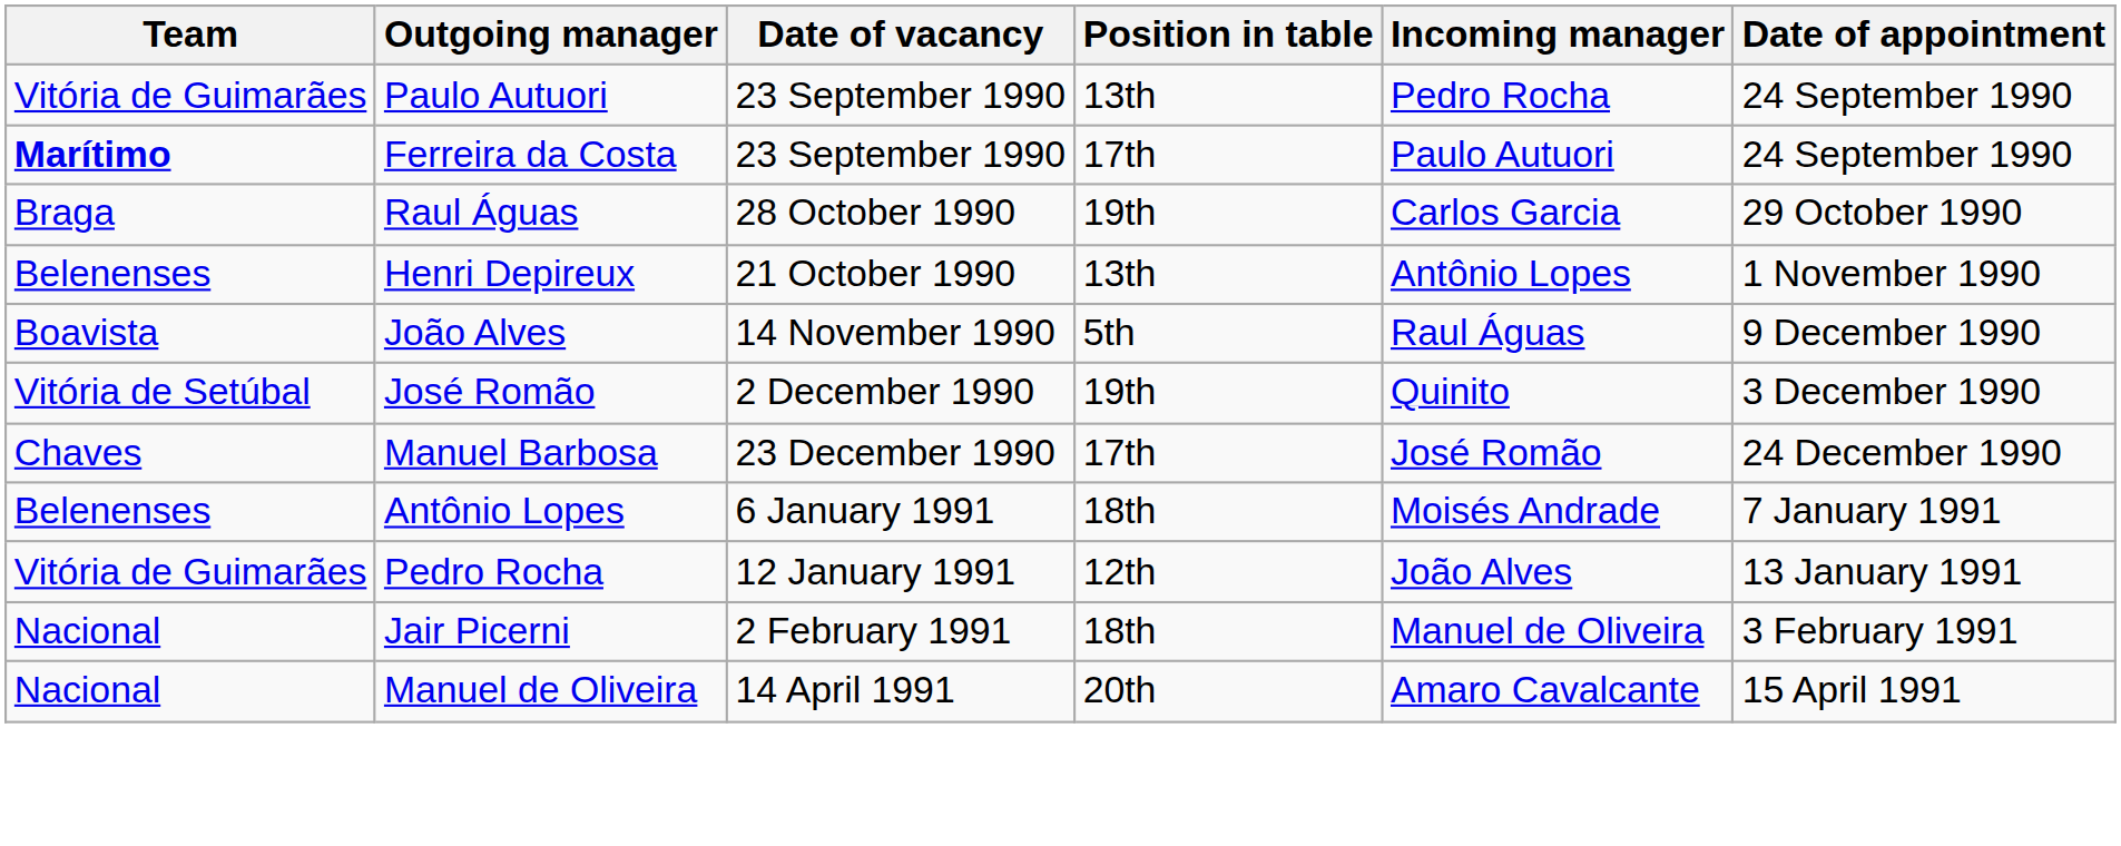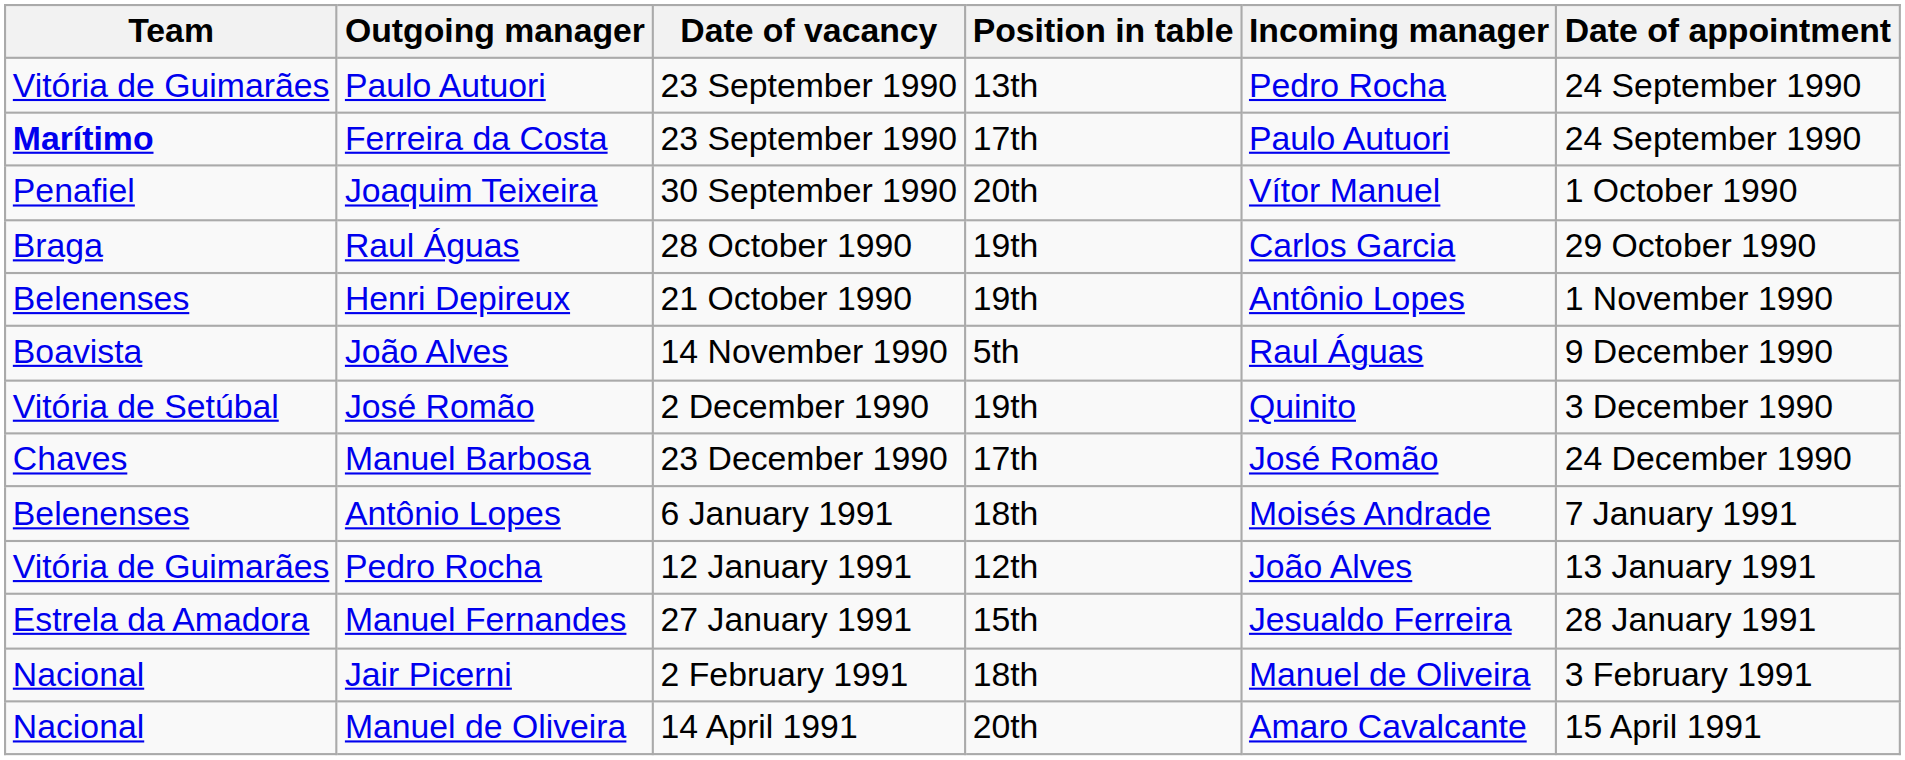 <table class="wikitable sortable">
 <tr>
 <th>Team</th>
 <th>Outgoing manager</th>
 <th>Date of vacancy</th>
 <th>Position in table</th>
 <th>Incoming manager</th>
 <th>Date of appointment</th>
 </tr>
 <tr>
 <td><a href='#'>Vitória de Guimarães</a></td>
 <td> <a href='#'>Paulo Autuori</a></td>
 <td>23 September 1990</td>
 <td>13th</td>
 <td> <a href='#'>Pedro Rocha</a></td>
 <td>24 September 1990</td>
 </tr>
 <tr>
 <td><strong><a href='#'>Marítimo</a></strong></td>
 <td> <a href='#'>Ferreira da Costa</a></td>
 <td>23 September 1990</td>
 <td>17th</td>
 <td> <a href='#'>Paulo Autuori</a></td>
 <td>24 September 1990</td>
 </tr>
 <tr>
+<td><a href='#'>Penafiel</a></td>
+<td> <a href='#'>Joaquim Teixeira</a></td>
+<td>30 September 1990</td>
+<td>20th</td>
+<td> <a href='#'>Vítor Manuel</a></td>
+<td>1 October 1990</td>
+</tr>
+<tr>
 <td><a href='#'>Braga</a></td>
 <td> <a href='#'>Raul Águas</a></td>
 <td>28 October 1990</td>
 <td>19th</td>
 <td> <a href='#'>Carlos Garcia</a></td>
 <td>29 October 1990</td>
 </tr>
 <tr>
 <td><a href='#'>Belenenses</a></td>
 <td> <a href='#'>Henri Depireux</a></td>
 <td>21 October 1990</td>
-<td>13th</td>
+<td>19th</td>
 <td> <a href='#'>Antônio Lopes</a></td>
 <td>1 November 1990</td>
 </tr>
 <tr>
 <td><a href='#'>Boavista</a></td>
 <td> <a href='#'>João Alves</a></td>
 <td>14 November 1990</td>
 <td>5th</td>
 <td> <a href='#'>Raul Águas</a></td>
 <td>9 December 1990</td>
 </tr>
 <tr>
 <td><a href='#'>Vitória de Setúbal</a></td>
 <td> <a href='#'>José Romão</a></td>
 <td>2 December 1990</td>
 <td>19th</td>
 <td> <a href='#'>Quinito</a></td>
 <td>3 December 1990</td>
 </tr>
 <tr>
 <td><a href='#'>Chaves</a></td>
 <td> <a href='#'>Manuel Barbosa</a></td>
 <td>23 December 1990</td>
 <td>17th</td>
 <td> <a href='#'>José Romão</a></td>
 <td>24 December 1990</td>
 </tr>
 <tr>
 <td><a href='#'>Belenenses</a></td>
 <td> <a href='#'>Antônio Lopes</a></td>
 <td>6 January 1991</td>
 <td>18th</td>
 <td> <a href='#'>Moisés Andrade</a></td>
 <td>7 January 1991</td>
 </tr>
 <tr>
 <td><a href='#'>Vitória de Guimarães</a></td>
 <td> <a href='#'>Pedro Rocha</a></td>
 <td>12 January 1991</td>
 <td>12th</td>
 <td> <a href='#'>João Alves</a></td>
 <td>13 January 1991</td>
 </tr>
 <tr>
+<td><a href='#'>Estrela da Amadora</a></td>
+<td> <a href='#'>Manuel Fernandes</a></td>
+<td>27 January 1991</td>
+<td>15th</td>
+<td> <a href='#'>Jesualdo Ferreira</a></td>
+<td>28 January 1991</td>
+</tr>
+<tr>
 <td><a href='#'>Nacional</a></td>
 <td> <a href='#'>Jair Picerni</a></td>
 <td>2 February 1991</td>
 <td>18th</td>
 <td> <a href='#'>Manuel de Oliveira</a></td>
 <td>3 February 1991</td>
 </tr>
 <tr>
 <td><a href='#'>Nacional</a></td>
 <td> <a href='#'>Manuel de Oliveira</a></td>
 <td>14 April 1991</td>
 <td>20th</td>
 <td> <a href='#'>Amaro Cavalcante</a></td>
 <td>15 April 1991</td>
 </tr>
 </table>
